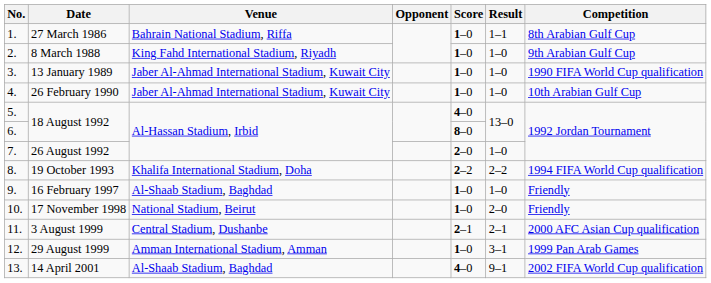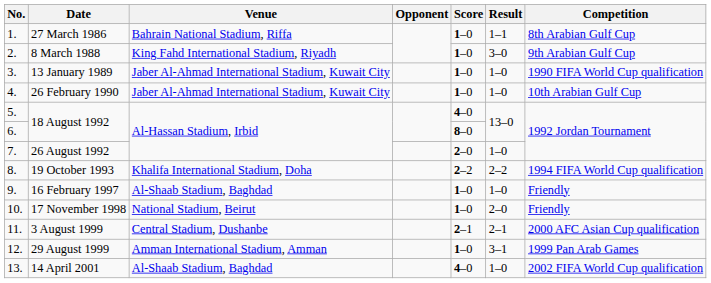 <table class="wikitable">
 <tr>
 <th>No.</th>
 <th>Date</th>
 <th>Venue</th>
 <th>Opponent</th>
 <th>Score</th>
 <th>Result</th>
 <th>Competition</th>
 </tr>
 <tr>
 <td>1.</td>
 <td>27 March 1986</td>
 <td><a href='#'>Bahrain National Stadium</a>, <a href='#'>Riffa</a></td>
 <td rowspan="2"></td>
 <td><strong>1</strong>–0</td>
 <td>1–1</td>
 <td><a href='#'>8th Arabian Gulf Cup</a></td>
 </tr>
 <tr>
 <td>2.</td>
 <td>8 March 1988</td>
 <td><a href='#'>King Fahd International Stadium</a>, <a href='#'>Riyadh</a></td>
 <td><strong>1</strong>–0</td>
-<td>1–0</td>
+<td>3–0</td>
 <td><a href='#'>9th Arabian Gulf Cup</a></td>
 </tr>
 <tr>
 <td>3.</td>
 <td>13 January 1989</td>
 <td><a href='#'>Jaber Al-Ahmad International Stadium</a>, <a href='#'>Kuwait City</a></td>
 <td></td>
 <td><strong>1</strong>–0</td>
 <td>1–0</td>
 <td><a href='#'>1990 FIFA World Cup qualification</a></td>
 </tr>
 <tr>
 <td>4.</td>
 <td>26 February 1990</td>
 <td><a href='#'>Jaber Al-Ahmad International Stadium</a>, <a href='#'>Kuwait City</a></td>
 <td></td>
 <td><strong>1</strong>–0</td>
 <td>1–0</td>
 <td><a href='#'>10th Arabian Gulf Cup</a></td>
 </tr>
 <tr>
 <td>5.</td>
 <td rowspan="2">18 August 1992</td>
 <td rowspan="3"><a href='#'>Al-Hassan Stadium</a>, <a href='#'>Irbid</a></td>
 <td rowspan="2"></td>
 <td><strong>4</strong>–0</td>
 <td rowspan="2">13–0</td>
 <td rowspan="3"><a href='#'>1992 Jordan Tournament</a></td>
 </tr>
 <tr>
 <td>6.</td>
 <td><strong>8</strong>–0</td>
 </tr>
 <tr>
 <td>7.</td>
 <td>26 August 1992</td>
 <td></td>
 <td><strong>2</strong>–0</td>
 <td>1–0</td>
 </tr>
 <tr>
 <td>8.</td>
 <td>19 October 1993</td>
 <td><a href='#'>Khalifa International Stadium</a>, <a href='#'>Doha</a></td>
 <td></td>
 <td><strong>2</strong>–2</td>
 <td>2–2</td>
 <td><a href='#'>1994 FIFA World Cup qualification</a></td>
 </tr>
 <tr>
 <td>9.</td>
 <td>16 February 1997</td>
 <td><a href='#'>Al-Shaab Stadium</a>, <a href='#'>Baghdad</a></td>
 <td></td>
 <td><strong>1</strong>–0</td>
 <td>1–0</td>
 <td><a href='#'>Friendly</a></td>
 </tr>
 <tr>
 <td>10.</td>
 <td>17 November 1998</td>
 <td><a href='#'>National Stadium</a>, <a href='#'>Beirut</a></td>
 <td></td>
 <td><strong>1</strong>–0</td>
 <td>2–0</td>
 <td><a href='#'>Friendly</a></td>
 </tr>
 <tr>
 <td>11.</td>
 <td>3 August 1999</td>
 <td><a href='#'>Central Stadium</a>, <a href='#'>Dushanbe</a></td>
 <td></td>
 <td><strong>2</strong>–1</td>
 <td>2–1</td>
 <td><a href='#'>2000 AFC Asian Cup qualification</a></td>
 </tr>
 <tr>
 <td>12.</td>
 <td>29 August 1999</td>
 <td><a href='#'>Amman International Stadium</a>, <a href='#'>Amman</a></td>
 <td></td>
 <td><strong>1</strong>–0</td>
 <td>3–1</td>
 <td><a href='#'>1999 Pan Arab Games</a></td>
 </tr>
 <tr>
 <td>13.</td>
 <td>14 April 2001</td>
 <td><a href='#'>Al-Shaab Stadium</a>, <a href='#'>Baghdad</a></td>
 <td></td>
 <td><strong>4</strong>–0</td>
-<td>9–1</td>
+<td>1–0</td>
 <td><a href='#'>2002 FIFA World Cup qualification</a></td>
 </tr>
 </table>
